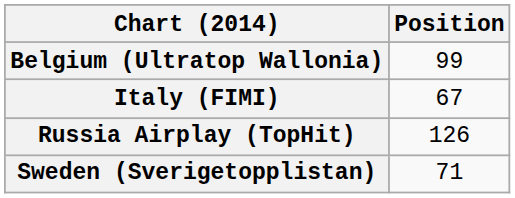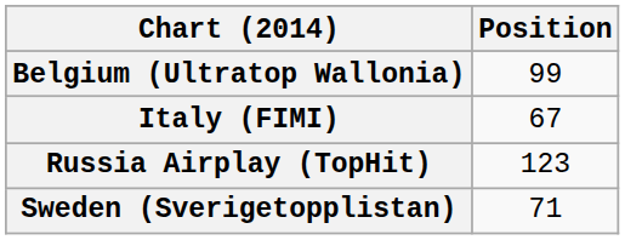 <table class="wikitable sortable plainrowheaders" style="text-align:center">
 <tr>
 <th scope="col">Chart (2014)</th>
 <th scope="col">Position</th>
 </tr>
 <tr>
 <th scope="row">Belgium (Ultratop Wallonia)</th>
 <td>99</td>
 </tr>
 <tr>
 <th scope="row">Italy (FIMI)</th>
 <td>67</td>
 </tr>
 <tr>
 <th scope="row">Russia Airplay (TopHit)</th>
-<td>126</td>
+<td>123</td>
 </tr>
 <tr>
 <th scope="row">Sweden (Sverigetopplistan)</th>
 <td>71</td>
 </tr>
 </table>
